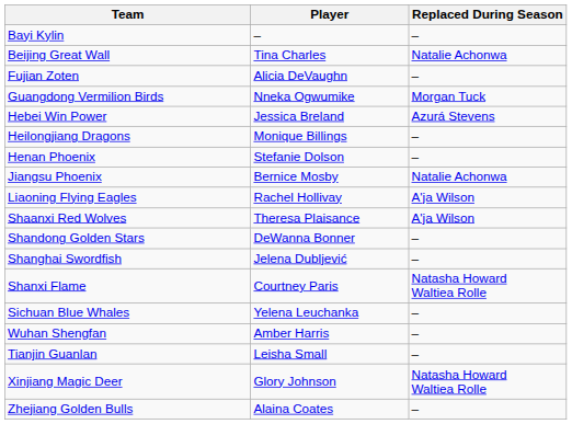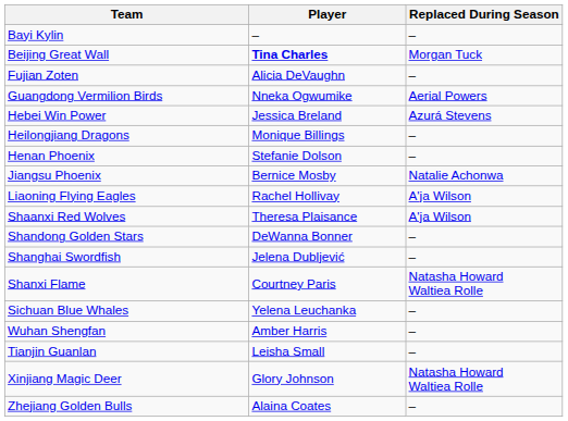 <table class="wikitable">
 <tr>
 <th style="width:300px;"><strong>Team</strong></th>
 <th style="width:190px;"><strong>Player</strong></th>
 <th style="width:190px;"><strong>Replaced During Season</strong></th>
 </tr>
 <tr>
 <td><a href='#'>Bayi Kylin</a></td>
 <td>–</td>
 <td>–</td>
 </tr>
 <tr>
 <td><a href='#'>Beijing Great Wall</a></td>
-<td> <a href='#'>Tina Charles</a></td>
-<td> <a href='#'>Natalie Achonwa</a></td>
+<td><strong> <a href='#'>Tina Charles</a></strong></td>
+<td> <a href='#'>Morgan Tuck</a></td>
 </tr>
 <tr>
 <td><a href='#'>Fujian Zoten</a></td>
 <td> <a href='#'>Alicia DeVaughn</a></td>
 <td>–</td>
 </tr>
 <tr>
 <td><a href='#'>Guangdong Vermilion Birds</a></td>
 <td> <a href='#'>Nneka Ogwumike</a></td>
-<td> <a href='#'>Morgan Tuck</a></td>
+<td> <a href='#'>Aerial Powers</a></td>
 </tr>
 <tr>
 <td><a href='#'>Hebei Win Power</a></td>
 <td> <a href='#'>Jessica Breland</a></td>
 <td> <a href='#'>Azurá Stevens</a></td>
 </tr>
 <tr>
 <td><a href='#'>Heilongjiang Dragons</a></td>
 <td> <a href='#'>Monique Billings</a></td>
 <td>–</td>
 </tr>
 <tr>
 <td><a href='#'>Henan Phoenix</a></td>
 <td> <a href='#'>Stefanie Dolson</a></td>
 <td>–</td>
 </tr>
 <tr>
 <td><a href='#'>Jiangsu Phoenix</a></td>
 <td> <a href='#'>Bernice Mosby</a></td>
 <td> <a href='#'>Natalie Achonwa</a></td>
 </tr>
 <tr>
 <td><a href='#'>Liaoning Flying Eagles</a></td>
 <td> <a href='#'>Rachel Hollivay</a></td>
 <td> <a href='#'>A'ja Wilson</a></td>
 </tr>
 <tr>
 <td><a href='#'>Shaanxi Red Wolves</a></td>
 <td> <a href='#'>Theresa Plaisance</a></td>
 <td> <a href='#'>A'ja Wilson</a></td>
 </tr>
 <tr>
 <td><a href='#'>Shandong Golden Stars</a></td>
 <td> <a href='#'>DeWanna Bonner</a></td>
 <td>–</td>
 </tr>
 <tr>
 <td><a href='#'>Shanghai Swordfish</a></td>
 <td> <a href='#'>Jelena Dubljević</a></td>
 <td>–</td>
 </tr>
 <tr>
 <td><a href='#'>Shanxi Flame</a></td>
 <td> <a href='#'>Courtney Paris</a></td>
 <td> <a href='#'>Natasha Howard</a><br> <a href='#'>Waltiea Rolle</a></td>
 </tr>
 <tr>
 <td><a href='#'>Sichuan Blue Whales</a></td>
 <td> <a href='#'>Yelena Leuchanka</a></td>
 <td>–</td>
 </tr>
 <tr>
 <td><a href='#'>Wuhan Shengfan</a></td>
 <td> <a href='#'>Amber Harris</a></td>
 <td>–</td>
 </tr>
 <tr>
 <td><a href='#'>Tianjin Guanlan</a></td>
 <td> <a href='#'>Leisha Small</a></td>
 <td>–</td>
 </tr>
 <tr>
 <td><a href='#'>Xinjiang Magic Deer</a></td>
 <td> <a href='#'>Glory Johnson</a></td>
 <td> <a href='#'>Natasha Howard</a><br> <a href='#'>Waltiea Rolle</a></td>
 </tr>
 <tr>
 <td><a href='#'>Zhejiang Golden Bulls</a></td>
 <td> <a href='#'>Alaina Coates</a></td>
 <td>–</td>
 </tr>
 </table>
